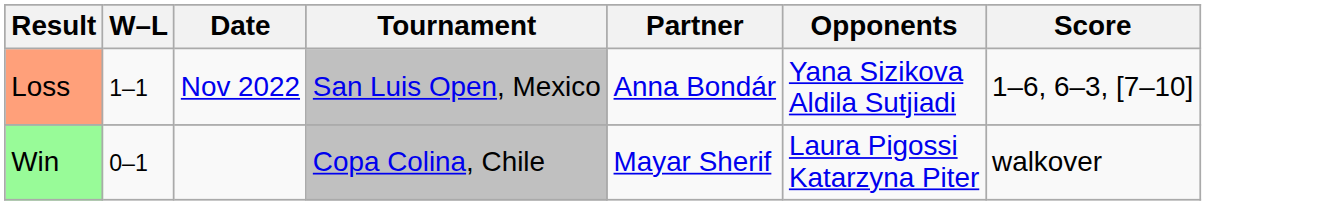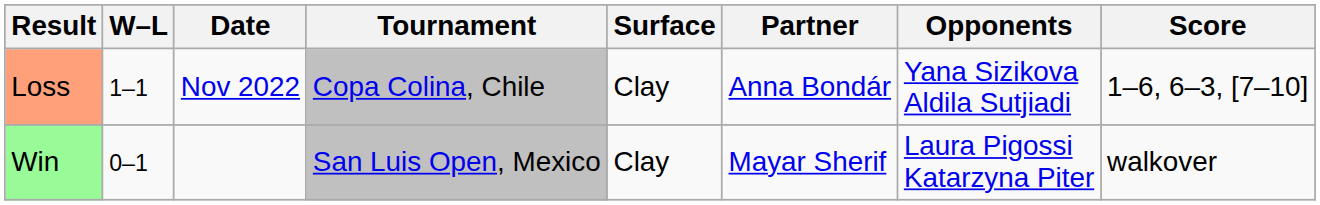 <table class="sortable wikitable">
 <tr>
 <th>Result</th>
 <th class="unsortable">W–L</th>
 <th>Date</th>
 <th>Tournament</th>
+<th>Surface</th>
 <th>Partner</th>
 <th>Opponents</th>
 <th class="unsortable">Score</th>
 </tr>
 <tr>
 <td style="background:#ffa07a;">Loss</td>
 <td><small>1–1</small></td>
 <td><a href='#'>Nov 2022</a></td>
-<td bgcolor=silver><a href='#'>San Luis Open</a>, Mexico</td>
+<td bgcolor=silver><a href='#'>Copa Colina</a>, Chile</td>
+<td>Clay</td>
 <td> <a href='#'>Anna Bondár</a></td>
 <td> <a href='#'>Yana Sizikova</a> <br>  <a href='#'>Aldila Sutjiadi</a></td>
 <td>1–6, 6–3, [7–10]</td>
 </tr>
 <tr>
 <td style="background:#98fb98;">Win</td>
 <td><small>0–1</small></td>
 <td><a href='#'></a></td>
-<td bgcolor=silver><a href='#'>Copa Colina</a>, Chile</td>
+<td bgcolor=silver><a href='#'>San Luis Open</a>, Mexico</td>
+<td>Clay</td>
 <td> <a href='#'>Mayar Sherif</a></td>
 <td> <a href='#'>Laura Pigossi</a> <br>  <a href='#'>Katarzyna Piter</a></td>
 <td>walkover</td>
 </tr>
 </table>
